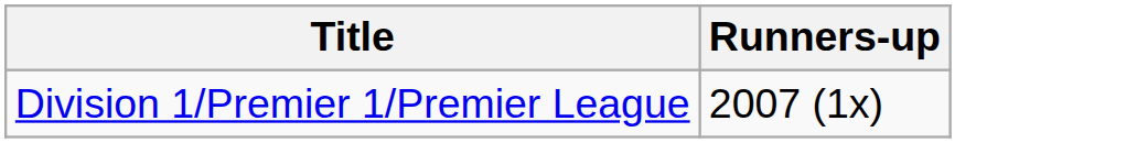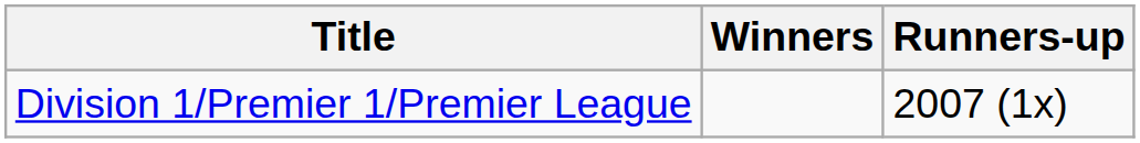 <table class="wikitable">
 <tr>
 <th>Title</th>
+<th>Winners</th>
 <th>Runners-up</th>
 </tr>
 <tr>
 <td><a href='#'>Division 1/Premier 1/Premier League</a></td>
+<td></td>
 <td>2007 (1x)</td>
 </tr>
 </table>
